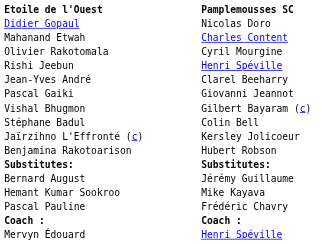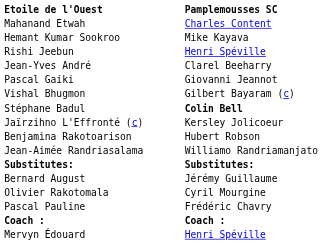 <table style="margin-left:300px; width:480px">
 <tr>
 <td><strong>Etoile de l'Ouest</strong></td>
 <td><strong>Pamplemousses SC</strong></td>
 </tr>
 <tr>
-<td><a href='#'>Didier Gopaul</a></td>
-<td>Nicolas Doro</td>
-</tr>
-<tr>
 <td>Mahanand Etwah</td>
 <td><a href='#'>Charles Content</a></td>
 </tr>
 <tr>
-<td>Olivier Rakotomala</td>
-<td>Cyril Mourgine </td>
+<td>Hemant Kumar Sookroo </td>
+<td>Mike Kayava </td>
 </tr>
 <tr>
 <td>Rishi Jeebun</td>
 <td><a href='#'>Henri Spéville</a></td>
 </tr>
 <tr>
 <td>Jean-Yves André </td>
 <td>Clarel Beeharry </td>
 </tr>
 <tr>
 <td>Pascal Gaiki</td>
 <td>Giovanni Jeannot </td>
 </tr>
 <tr>
 <td>Vishal Bhugmon </td>
 <td>Gilbert Bayaram (<a href='#'>c</a>)</td>
 </tr>
 <tr>
 <td>Stéphane Badul </td>
-<td>Colin Bell</td>
+<td><strong>Colin Bell</strong></td>
 </tr>
 <tr>
 <td>Jaïrzihno L'Effronté (<a href='#'>c</a>)</td>
 <td>Kersley Jolicoeur </td>
 </tr>
 <tr>
 <td>Benjamina Rakotoarison</td>
 <td>Hubert Robson</td>
 </tr>
 <tr>
+<td>Jean-Aimée Randriasalama</td>
+<td>Williamo Randriamanjato</td>
+</tr>
+<tr>
 <td><strong>Substitutes:</strong></td>
 <td><strong>Substitutes:</strong></td>
 </tr>
 <tr>
 <td>Bernard August</td>
 <td>Jérémy Guillaume </td>
 </tr>
 <tr>
-<td>Hemant Kumar Sookroo </td>
-<td>Mike Kayava </td>
+<td>Olivier Rakotomala</td>
+<td>Cyril Mourgine </td>
 </tr>
 <tr>
 <td>Pascal Pauline </td>
 <td>Frédéric Chavry</td>
 </tr>
 <tr>
 <td><strong>Coach :</strong></td>
 <td><strong>Coach :</strong></td>
 </tr>
 <tr>
 <td>Mervyn Édouard</td>
 <td><a href='#'>Henri Spéville</a></td>
 </tr>
 </table>
